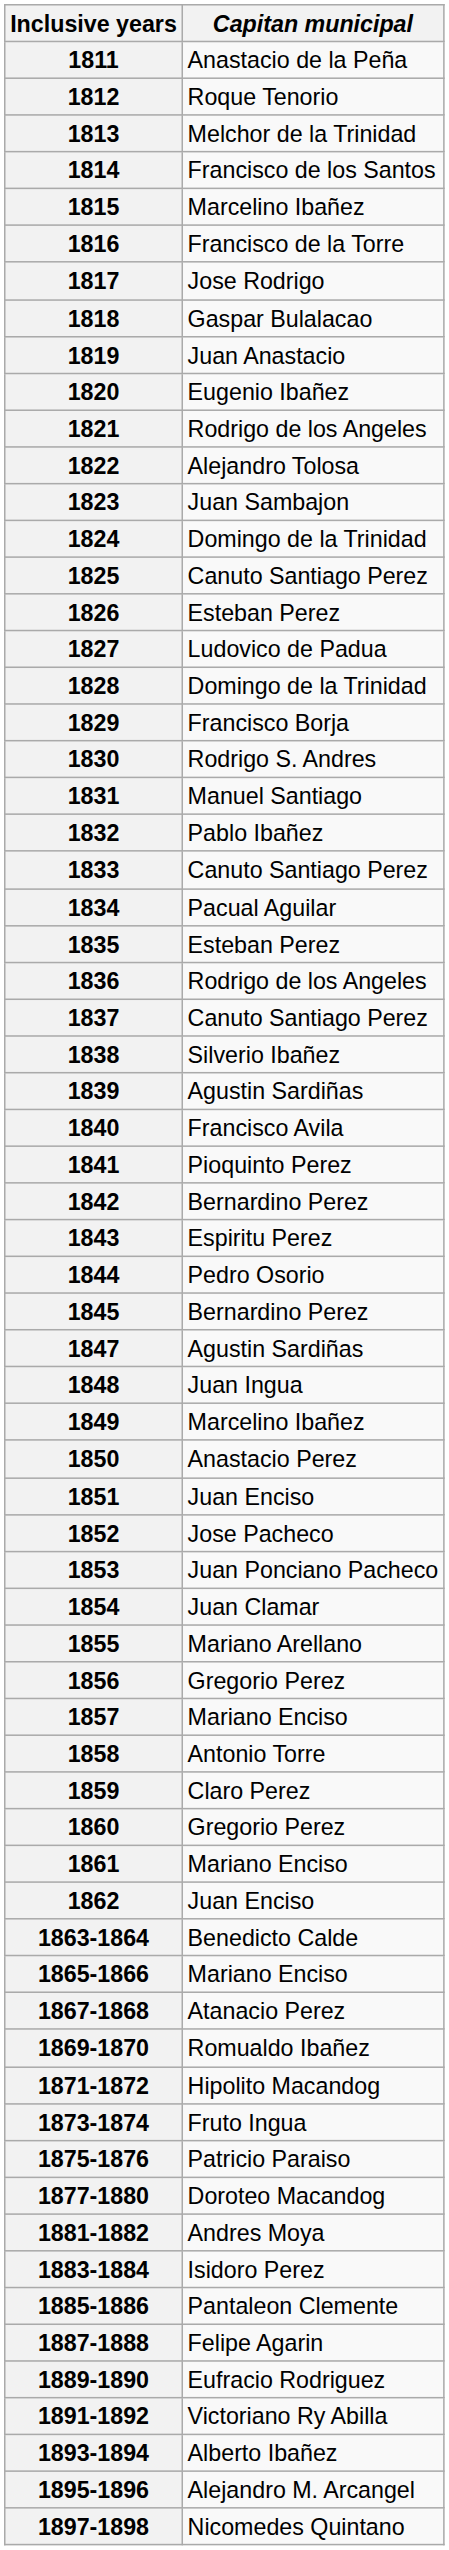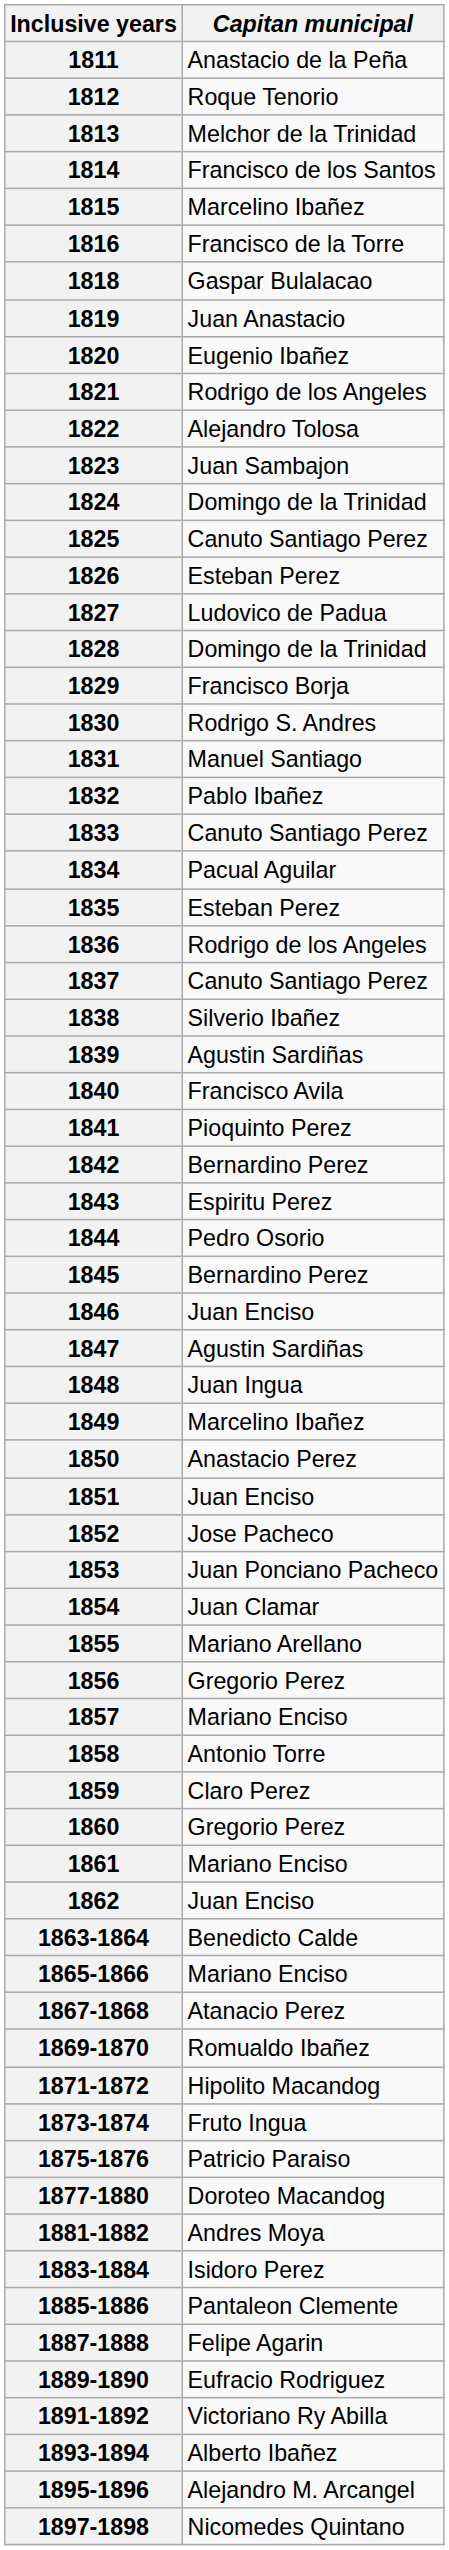 <table class="wikitable collapsible autocollapse" style="font-size:95%">
 <tr>
 <th scope="col">Inclusive years</th>
 <th scope="col"><em>Capitan municipal</em></th>
 </tr>
 <tr>
 <th scope="row">1811</th>
 <td>Anastacio de la Peña</td>
 </tr>
 <tr>
 <th scope="row">1812</th>
 <td>Roque Tenorio</td>
 </tr>
 <tr>
 <th scope="row">1813</th>
 <td>Melchor de la Trinidad</td>
 </tr>
 <tr>
 <th scope="row">1814</th>
 <td>Francisco de los Santos</td>
 </tr>
 <tr>
 <th scope="row">1815</th>
 <td>Marcelino Ibañez</td>
 </tr>
 <tr>
 <th scope="row">1816</th>
 <td>Francisco de la Torre</td>
-</tr>
-<tr>
-<th scope="row">1817</th>
-<td>Jose Rodrigo</td>
 </tr>
 <tr>
 <th scope="row">1818</th>
 <td>Gaspar Bulalacao</td>
 </tr>
 <tr>
 <th scope="row">1819</th>
 <td>Juan Anastacio</td>
 </tr>
 <tr>
 <th scope="row">1820</th>
 <td>Eugenio Ibañez</td>
 </tr>
 <tr>
 <th scope="row">1821</th>
 <td>Rodrigo de los Angeles</td>
 </tr>
 <tr>
 <th scope="row">1822</th>
 <td>Alejandro Tolosa</td>
 </tr>
 <tr>
 <th scope="row">1823</th>
 <td>Juan Sambajon</td>
 </tr>
 <tr>
 <th scope="row">1824</th>
 <td>Domingo de la Trinidad</td>
 </tr>
 <tr>
 <th scope="row">1825</th>
 <td>Canuto Santiago Perez</td>
 </tr>
 <tr>
 <th scope="row">1826</th>
 <td>Esteban Perez</td>
 </tr>
 <tr>
 <th scope="row">1827</th>
 <td>Ludovico de Padua</td>
 </tr>
 <tr>
 <th scope="row">1828</th>
 <td>Domingo de la Trinidad</td>
 </tr>
 <tr>
 <th scope="row">1829</th>
 <td>Francisco Borja</td>
 </tr>
 <tr>
 <th scope="row">1830</th>
 <td>Rodrigo S. Andres</td>
 </tr>
 <tr>
 <th scope="row">1831</th>
 <td>Manuel Santiago</td>
 </tr>
 <tr>
 <th scope="row">1832</th>
 <td>Pablo Ibañez</td>
 </tr>
 <tr>
 <th scope="row">1833</th>
 <td>Canuto Santiago Perez</td>
 </tr>
 <tr>
 <th scope="row">1834</th>
 <td>Pacual Aguilar</td>
 </tr>
 <tr>
 <th scope="row">1835</th>
 <td>Esteban Perez</td>
 </tr>
 <tr>
 <th scope="row">1836</th>
 <td>Rodrigo de los Angeles</td>
 </tr>
 <tr>
 <th scope="row">1837</th>
 <td>Canuto Santiago Perez</td>
 </tr>
 <tr>
 <th scope="row">1838</th>
 <td>Silverio Ibañez</td>
 </tr>
 <tr>
 <th scope="row">1839</th>
 <td>Agustin Sardiñas</td>
 </tr>
 <tr>
 <th scope="row">1840</th>
 <td>Francisco Avila</td>
 </tr>
 <tr>
 <th scope="row">1841</th>
 <td>Pioquinto Perez</td>
 </tr>
 <tr>
 <th scope="row">1842</th>
 <td>Bernardino Perez</td>
 </tr>
 <tr>
 <th scope="row">1843</th>
 <td>Espiritu Perez</td>
 </tr>
 <tr>
 <th scope="row">1844</th>
 <td>Pedro Osorio</td>
 </tr>
 <tr>
 <th scope="row">1845</th>
 <td>Bernardino Perez</td>
+</tr>
+<tr>
+<th scope="row">1846</th>
+<td>Juan Enciso</td>
 </tr>
 <tr>
 <th scope="row">1847</th>
 <td>Agustin Sardiñas</td>
 </tr>
 <tr>
 <th scope="row">1848</th>
 <td>Juan Ingua</td>
 </tr>
 <tr>
 <th scope="row">1849</th>
 <td>Marcelino Ibañez</td>
 </tr>
 <tr>
 <th scope="row">1850</th>
 <td>Anastacio Perez</td>
 </tr>
 <tr>
 <th scope="row">1851</th>
 <td>Juan Enciso</td>
 </tr>
 <tr>
 <th scope="row">1852</th>
 <td>Jose Pacheco</td>
 </tr>
 <tr>
 <th scope="row">1853</th>
 <td>Juan Ponciano Pacheco</td>
 </tr>
 <tr>
 <th scope="row">1854</th>
 <td>Juan Clamar</td>
 </tr>
 <tr>
 <th scope="row">1855</th>
 <td>Mariano Arellano</td>
 </tr>
 <tr>
 <th scope="row">1856</th>
 <td>Gregorio Perez</td>
 </tr>
 <tr>
 <th scope="row">1857</th>
 <td>Mariano Enciso</td>
 </tr>
 <tr>
 <th scope="row">1858</th>
 <td>Antonio Torre</td>
 </tr>
 <tr>
 <th scope="row">1859</th>
 <td>Claro Perez</td>
 </tr>
 <tr>
 <th scope="row">1860</th>
 <td>Gregorio Perez</td>
 </tr>
 <tr>
 <th scope="row">1861</th>
 <td>Mariano Enciso</td>
 </tr>
 <tr>
 <th scope="row">1862</th>
 <td>Juan Enciso</td>
 </tr>
 <tr>
 <th scope="row">1863-1864</th>
 <td>Benedicto Calde</td>
 </tr>
 <tr>
 <th scope="row">1865-1866</th>
 <td>Mariano Enciso</td>
 </tr>
 <tr>
 <th scope="row">1867-1868</th>
 <td>Atanacio Perez</td>
 </tr>
 <tr>
 <th scope="row">1869-1870</th>
 <td>Romualdo Ibañez</td>
 </tr>
 <tr>
 <th scope="row">1871-1872</th>
 <td>Hipolito Macandog</td>
 </tr>
 <tr>
 <th scope="row">1873-1874</th>
 <td>Fruto Ingua</td>
 </tr>
 <tr>
 <th scope="row">1875-1876</th>
 <td>Patricio Paraiso</td>
 </tr>
 <tr>
 <th scope="row">1877-1880</th>
 <td>Doroteo Macandog</td>
 </tr>
 <tr>
 <th scope="row">1881-1882</th>
 <td>Andres Moya</td>
 </tr>
 <tr>
 <th scope="row">1883-1884</th>
 <td>Isidoro Perez</td>
 </tr>
 <tr>
 <th scope="row">1885-1886</th>
 <td>Pantaleon Clemente</td>
 </tr>
 <tr>
 <th scope="row">1887-1888</th>
 <td>Felipe Agarin</td>
 </tr>
 <tr>
 <th scope="row">1889-1890</th>
 <td>Eufracio Rodriguez</td>
 </tr>
 <tr>
 <th scope="row">1891-1892</th>
 <td>Victoriano Ry Abilla</td>
 </tr>
 <tr>
 <th scope="row">1893-1894</th>
 <td>Alberto Ibañez</td>
 </tr>
 <tr>
 <th scope="row">1895-1896</th>
 <td>Alejandro M. Arcangel</td>
 </tr>
 <tr>
 <th scope="row">1897-1898</th>
 <td>Nicomedes Quintano</td>
 </tr>
 </table>
